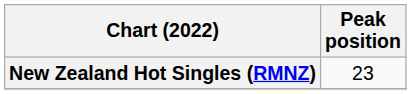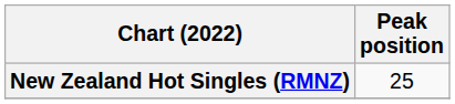 <table class="wikitable plainrowheaders sortable" style="text-align:center">
 <tr>
 <th scope="col">Chart (2022)</th>
 <th scope="col">Peak<br>position</th>
 </tr>
 <tr>
 <th scope="row">New Zealand Hot Singles (<a href='#'>RMNZ</a>)</th>
-<td>23</td>
+<td>25</td>
 </tr>
 <tr>
 </tr>
 <tr>
 </tr>
 </table>
